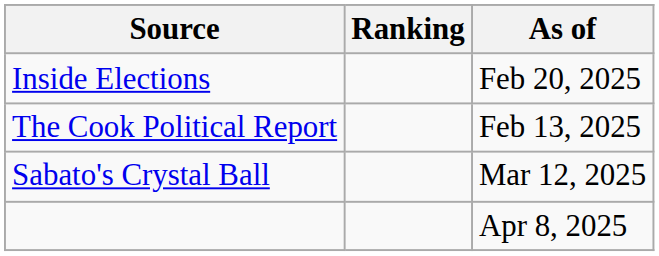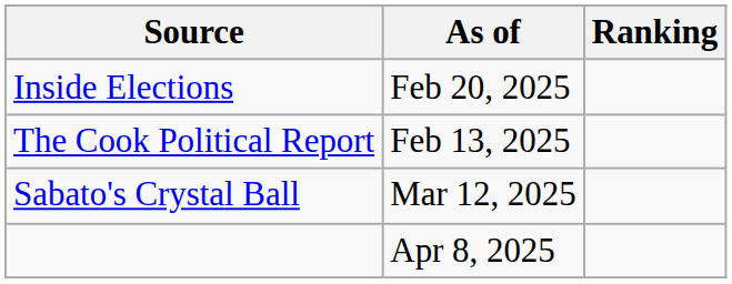 <table class="wikitable">
 <tr>
 <th>Source</th>
+<th>As of</th>
 <th>Ranking</th>
-<th>As of</th>
 </tr>
 <tr>
 <td align="left"><a href='#'>Inside Elections</a></td>
+<td>Feb 20, 2025</td>
 <td></td>
-<td>Feb 20, 2025</td>
 </tr>
 <tr>
 <td align="left"><a href='#'>The Cook Political Report</a></td>
+<td>Feb 13, 2025</td>
 <td></td>
-<td>Feb 13, 2025</td>
 </tr>
 <tr>
 <td align="left"><a href='#'>Sabato's Crystal Ball</a></td>
+<td>Mar 12, 2025</td>
 <td></td>
-<td>Mar 12, 2025</td>
 </tr>
 <tr>
 <td></td>
+<td>Apr 8, 2025</td>
 <td></td>
-<td>Apr 8, 2025</td>
 </tr>
 </table>
